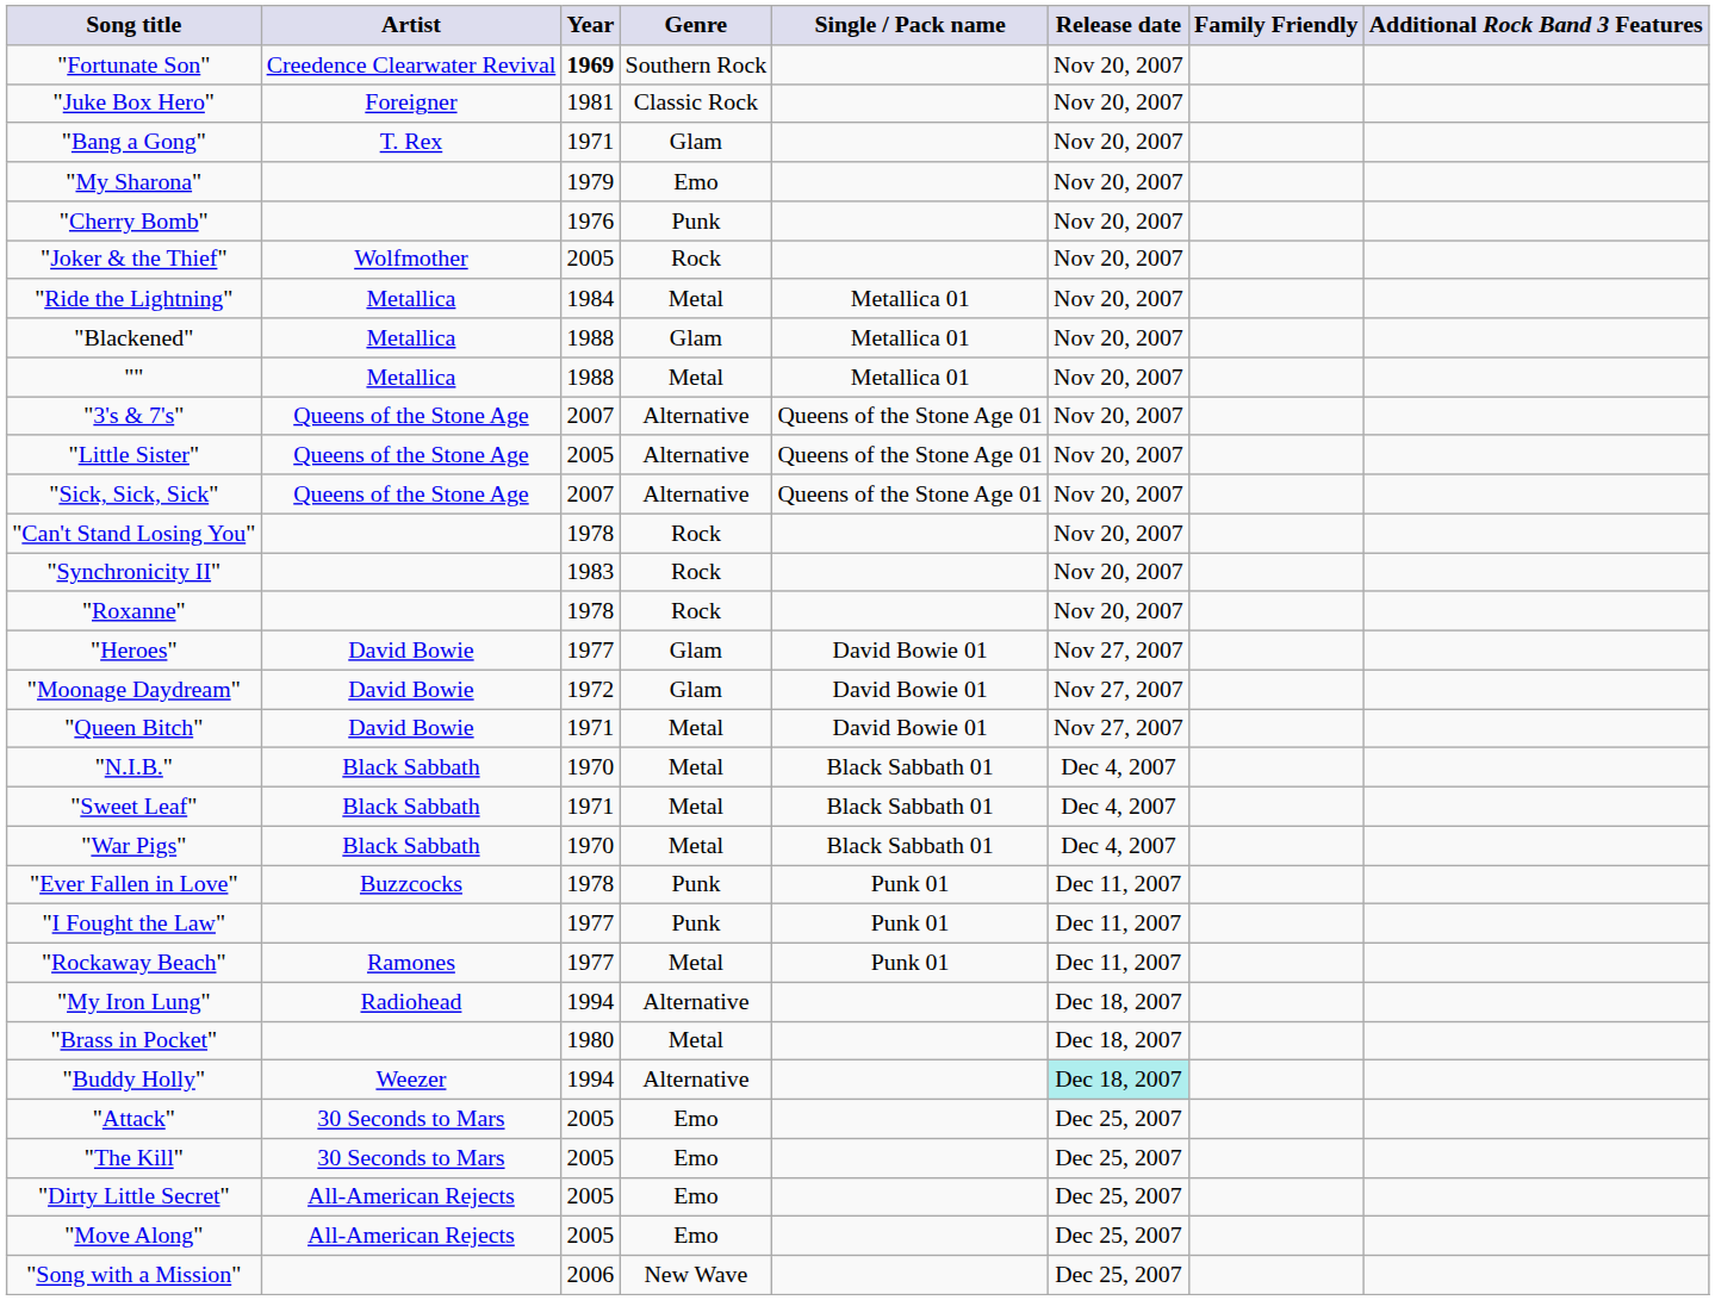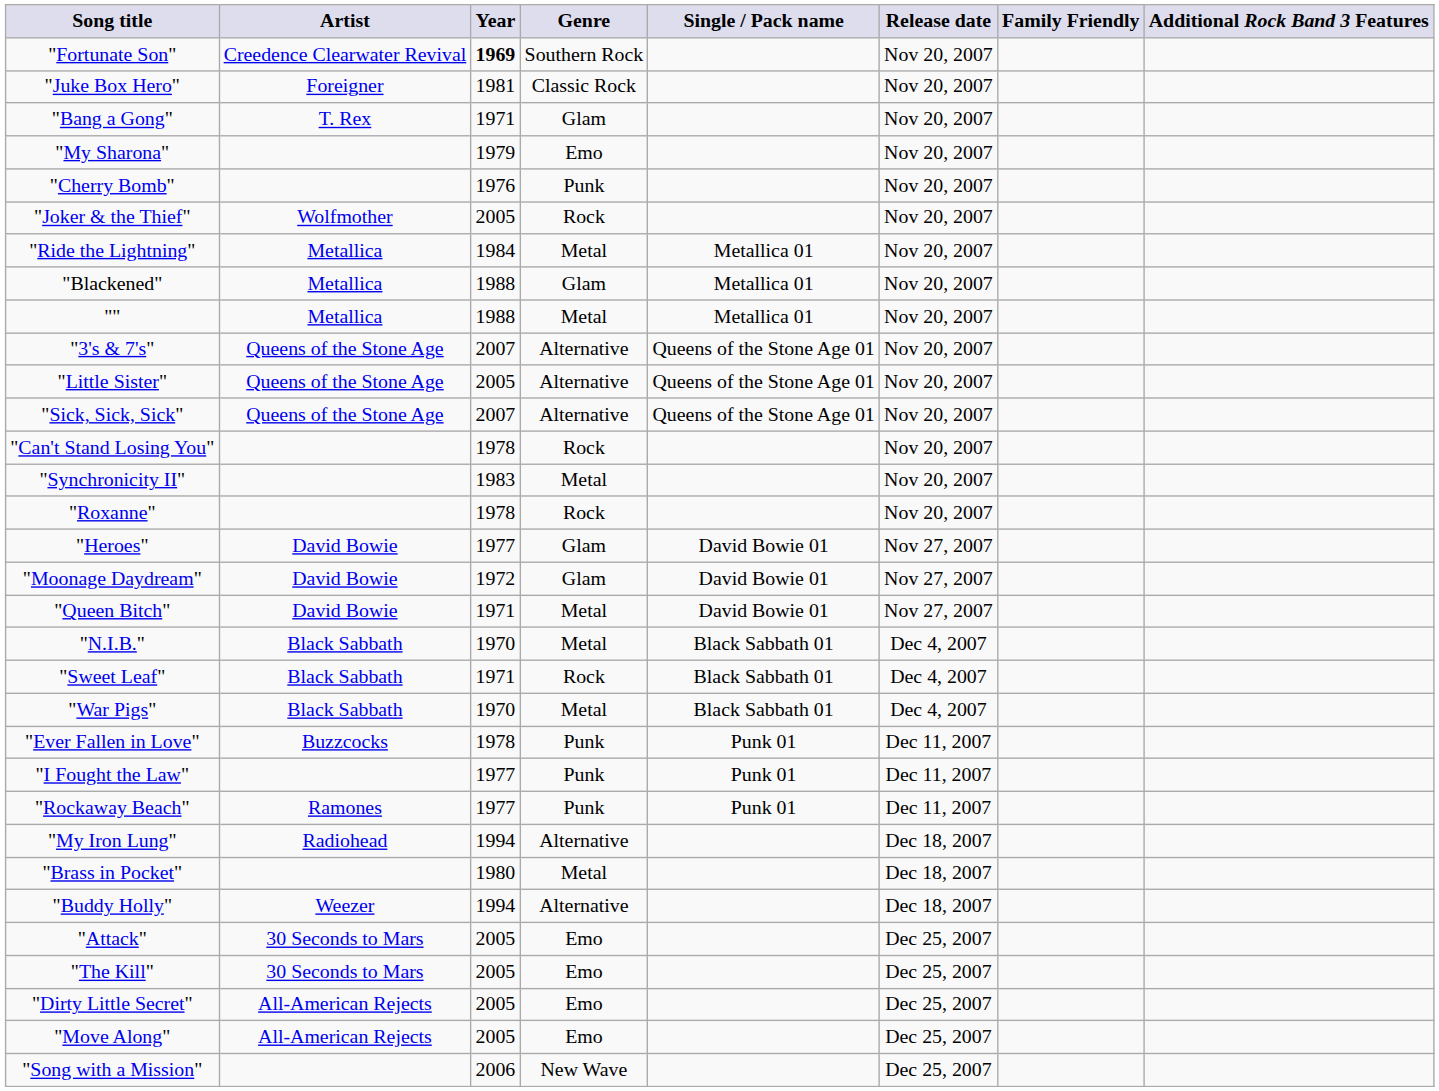 <table class="wikitable sortable" border="1" style="font-size:90%; text-align:center; margin: 5px;">
 <tr>
 <th style="background:#dde;">Song title</th>
 <th style="background:#dde;">Artist</th>
 <th style="background:#dde;">Year</th>
 <th style="background:#dde;">Genre</th>
 <th style="background:#dde;">Single / Pack name</th>
 <th style="background:#dde;">Release date</th>
 <th style="background:#dde;">Family Friendly</th>
 <th style="background:#dde;">Additional <em>Rock Band 3</em> Features</th>
 </tr>
 <tr>
 <td>"<a href='#'>Fortunate Son</a>"</td>
 <td><a href='#'>Creedence Clearwater Revival</a></td>
 <td><strong>1969</strong></td>
 <td>Southern Rock</td>
 <td></td>
 <td>Nov 20, 2007</td>
 <td></td>
 <td></td>
 </tr>
 <tr>
 <td>"<a href='#'>Juke Box Hero</a>"</td>
 <td><a href='#'>Foreigner</a></td>
 <td>1981</td>
 <td>Classic Rock</td>
 <td></td>
 <td>Nov 20, 2007</td>
 <td></td>
 <td></td>
 </tr>
 <tr>
 <td>"<a href='#'>Bang a Gong</a>"</td>
 <td><a href='#'>T. Rex</a></td>
 <td>1971</td>
 <td>Glam</td>
 <td></td>
 <td>Nov 20, 2007</td>
 <td></td>
 <td></td>
 </tr>
 <tr>
 <td>"<a href='#'>My Sharona</a>"</td>
 <td></td>
 <td>1979</td>
 <td>Emo</td>
 <td></td>
 <td>Nov 20, 2007</td>
 <td></td>
 <td></td>
 </tr>
 <tr>
 <td>"<a href='#'>Cherry Bomb</a>"</td>
 <td></td>
 <td>1976</td>
 <td>Punk</td>
 <td></td>
 <td>Nov 20, 2007</td>
 <td></td>
 <td></td>
 </tr>
 <tr>
 <td>"<a href='#'>Joker & the Thief</a>"</td>
 <td><a href='#'>Wolfmother</a></td>
 <td>2005</td>
 <td>Rock</td>
 <td></td>
 <td>Nov 20, 2007</td>
 <td></td>
 <td></td>
 </tr>
 <tr>
 <td>"<a href='#'>Ride the Lightning</a>"</td>
 <td><a href='#'>Metallica</a></td>
 <td>1984</td>
 <td>Metal</td>
 <td>Metallica 01</td>
 <td>Nov 20, 2007</td>
 <td></td>
 <td></td>
 </tr>
 <tr>
 <td>"Blackened"</td>
 <td><a href='#'>Metallica</a></td>
 <td>1988</td>
 <td>Glam</td>
 <td>Metallica 01</td>
 <td>Nov 20, 2007</td>
 <td></td>
 <td></td>
 </tr>
 <tr>
 <td>""</td>
 <td><a href='#'>Metallica</a></td>
 <td>1988</td>
 <td>Metal</td>
 <td>Metallica 01</td>
 <td>Nov 20, 2007</td>
 <td></td>
 <td></td>
 </tr>
 <tr>
 <td>"<a href='#'>3's & 7's</a>"</td>
 <td><a href='#'>Queens of the Stone Age</a></td>
 <td>2007</td>
 <td>Alternative</td>
 <td>Queens of the Stone Age 01</td>
 <td>Nov 20, 2007</td>
 <td></td>
 <td></td>
 </tr>
 <tr>
 <td>"<a href='#'>Little Sister</a>"</td>
 <td><a href='#'>Queens of the Stone Age</a></td>
 <td>2005</td>
 <td>Alternative</td>
 <td>Queens of the Stone Age 01</td>
 <td>Nov 20, 2007</td>
 <td></td>
 <td></td>
 </tr>
 <tr>
 <td>"<a href='#'>Sick, Sick, Sick</a>"</td>
 <td><a href='#'>Queens of the Stone Age</a></td>
 <td>2007</td>
 <td>Alternative</td>
 <td>Queens of the Stone Age 01</td>
 <td>Nov 20, 2007</td>
 <td></td>
 <td></td>
 </tr>
 <tr>
 <td>"<a href='#'>Can't Stand Losing You</a>"</td>
 <td></td>
 <td>1978</td>
 <td>Rock</td>
 <td></td>
 <td>Nov 20, 2007</td>
 <td></td>
 <td></td>
 </tr>
 <tr>
 <td>"<a href='#'>Synchronicity II</a>"</td>
 <td></td>
 <td>1983</td>
-<td>Rock</td>
+<td>Metal</td>
 <td></td>
 <td>Nov 20, 2007</td>
 <td></td>
 <td></td>
 </tr>
 <tr>
 <td>"<a href='#'>Roxanne</a>"</td>
 <td></td>
 <td>1978</td>
 <td>Rock</td>
 <td></td>
 <td>Nov 20, 2007</td>
 <td></td>
 <td></td>
 </tr>
 <tr>
 <td>"<a href='#'>Heroes</a>"</td>
 <td><a href='#'>David Bowie</a></td>
 <td>1977</td>
 <td>Glam</td>
 <td>David Bowie 01</td>
 <td>Nov 27, 2007</td>
 <td></td>
 <td></td>
 </tr>
 <tr>
 <td>"<a href='#'>Moonage Daydream</a>"</td>
 <td><a href='#'>David Bowie</a></td>
 <td>1972</td>
 <td>Glam</td>
 <td>David Bowie 01</td>
 <td>Nov 27, 2007</td>
 <td></td>
 <td></td>
 </tr>
 <tr>
 <td>"<a href='#'>Queen Bitch</a>"</td>
 <td><a href='#'>David Bowie</a></td>
 <td>1971</td>
 <td>Metal</td>
 <td>David Bowie 01</td>
 <td>Nov 27, 2007</td>
 <td></td>
 <td></td>
 </tr>
 <tr>
 <td>"<a href='#'>N.I.B.</a>"</td>
 <td><a href='#'>Black Sabbath</a></td>
 <td>1970</td>
 <td>Metal</td>
 <td>Black Sabbath 01</td>
 <td>Dec 4, 2007</td>
 <td></td>
 <td></td>
 </tr>
 <tr>
 <td>"<a href='#'>Sweet Leaf</a>"</td>
 <td><a href='#'>Black Sabbath</a></td>
 <td>1971</td>
-<td>Metal</td>
+<td>Rock</td>
 <td>Black Sabbath 01</td>
 <td>Dec 4, 2007</td>
 <td></td>
 <td></td>
 </tr>
 <tr>
 <td>"<a href='#'>War Pigs</a>"</td>
 <td><a href='#'>Black Sabbath</a></td>
 <td>1970</td>
 <td>Metal</td>
 <td>Black Sabbath 01</td>
 <td>Dec 4, 2007</td>
 <td></td>
 <td></td>
 </tr>
 <tr>
 <td>"<a href='#'>Ever Fallen in Love</a>"</td>
 <td><a href='#'>Buzzcocks</a></td>
 <td>1978</td>
 <td>Punk</td>
 <td>Punk 01</td>
 <td>Dec 11, 2007</td>
 <td></td>
 <td></td>
 </tr>
 <tr>
 <td>"<a href='#'>I Fought the Law</a>"</td>
 <td></td>
 <td>1977</td>
 <td>Punk</td>
 <td>Punk 01</td>
 <td>Dec 11, 2007</td>
 <td></td>
 <td></td>
 </tr>
 <tr>
 <td>"<a href='#'>Rockaway Beach</a>"</td>
 <td><a href='#'>Ramones</a></td>
 <td>1977</td>
-<td>Metal</td>
+<td>Punk</td>
 <td>Punk 01</td>
 <td>Dec 11, 2007</td>
 <td></td>
 <td></td>
 </tr>
 <tr>
 <td>"<a href='#'>My Iron Lung</a>"</td>
 <td><a href='#'>Radiohead</a></td>
 <td>1994</td>
 <td>Alternative</td>
 <td></td>
 <td>Dec 18, 2007</td>
 <td></td>
 <td></td>
 </tr>
 <tr>
 <td>"<a href='#'>Brass in Pocket</a>"</td>
 <td></td>
 <td>1980</td>
 <td>Metal</td>
 <td></td>
 <td>Dec 18, 2007</td>
 <td></td>
 <td></td>
 </tr>
 <tr>
 <td>"<a href='#'>Buddy Holly</a>"</td>
 <td><a href='#'>Weezer</a></td>
 <td>1994</td>
 <td>Alternative</td>
 <td></td>
-<td style="background: paleturquoise;">Dec 18, 2007</td>
+<td>Dec 18, 2007</td>
 <td></td>
 <td></td>
 </tr>
 <tr>
 <td>"<a href='#'>Attack</a>"</td>
 <td><a href='#'>30 Seconds to Mars</a></td>
 <td>2005</td>
 <td>Emo</td>
 <td></td>
 <td>Dec 25, 2007</td>
 <td></td>
 <td></td>
 </tr>
 <tr>
 <td>"<a href='#'>The Kill</a>"</td>
 <td><a href='#'>30 Seconds to Mars</a></td>
 <td>2005</td>
 <td>Emo</td>
 <td></td>
 <td>Dec 25, 2007</td>
 <td></td>
 <td></td>
 </tr>
 <tr>
 <td>"<a href='#'>Dirty Little Secret</a>"</td>
 <td><a href='#'>All-American Rejects</a></td>
 <td>2005</td>
 <td>Emo</td>
 <td></td>
 <td>Dec 25, 2007</td>
 <td></td>
 <td></td>
 </tr>
 <tr>
 <td>"<a href='#'>Move Along</a>"</td>
 <td><a href='#'>All-American Rejects</a></td>
 <td>2005</td>
 <td>Emo</td>
 <td></td>
 <td>Dec 25, 2007</td>
 <td></td>
 <td></td>
 </tr>
 <tr>
 <td>"<a href='#'>Song with a Mission</a>"</td>
 <td></td>
 <td>2006</td>
 <td>New Wave</td>
 <td></td>
 <td>Dec 25, 2007</td>
 <td></td>
 <td></td>
 </tr>
 <tr>
 </tr>
 </table>
